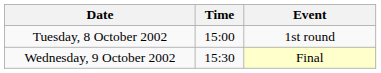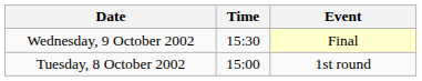 <table class = "wikitable" style="text-align:center;">
 <tr>
 <th width=220>Date</th>
 <th width=50>Time</th>
 <th width=150>Event</th>
 </tr>
 <tr>
+<td>Wednesday, 9 October 2002</td>
+<td>15:30</td>
+<td bgcolor=ffffcc>Final</td>
+</tr>
+<tr>
 <td>Tuesday, 8 October 2002</td>
 <td>15:00</td>
 <td>1st round</td>
 </tr>
-<tr>
-<td>Wednesday, 9 October 2002</td>
-<td>15:30</td>
-<td bgcolor=ffffcc>Final</td>
-</tr>
 </table>
